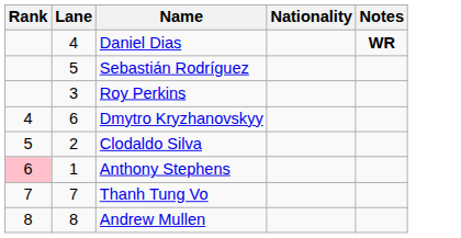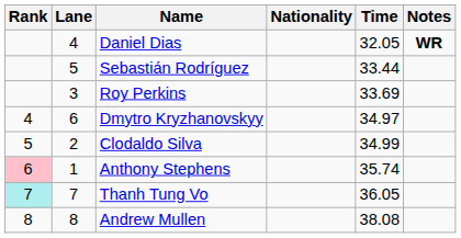 <table class="wikitable">
 <tr>
 <th>Rank</th>
 <th>Lane</th>
 <th>Name</th>
 <th>Nationality</th>
+<th>Time</th>
 <th>Notes</th>
 </tr>
 <tr>
 <td align=center></td>
 <td align=center>4</td>
 <td><a href='#'>Daniel Dias</a></td>
 <td></td>
+<td align=center>32.05</td>
 <td align=center><strong>WR</strong></td>
 </tr>
 <tr>
 <td align=center></td>
 <td align=center>5</td>
 <td><a href='#'>Sebastián Rodríguez</a></td>
 <td></td>
+<td align=center>33.44</td>
 <td align=center></td>
 </tr>
 <tr>
 <td align=center></td>
 <td align=center>3</td>
 <td><a href='#'>Roy Perkins</a></td>
 <td></td>
+<td align=center>33.69</td>
 <td align=center></td>
 </tr>
 <tr>
 <td align=center>4</td>
 <td align=center>6</td>
 <td><a href='#'>Dmytro Kryzhanovskyy</a></td>
 <td></td>
+<td align=center>34.97</td>
 <td align=center></td>
 </tr>
 <tr>
 <td align=center>5</td>
 <td align=center>2</td>
 <td><a href='#'>Clodaldo Silva</a></td>
 <td></td>
+<td align=center>34.99</td>
 <td align=center></td>
 </tr>
 <tr>
 <td align=center style="background: pink;">6</td>
 <td align=center>1</td>
 <td><a href='#'>Anthony Stephens</a></td>
 <td></td>
+<td align=center>35.74</td>
 <td align=center></td>
 </tr>
 <tr>
-<td align=center>7</td>
+<td align=center style="background: paleturquoise;">7</td>
 <td align=center>7</td>
 <td><a href='#'>Thanh Tung Vo</a></td>
 <td></td>
+<td align=center>36.05</td>
 <td align=center></td>
 </tr>
 <tr>
 <td align=center>8</td>
 <td align=center>8</td>
 <td><a href='#'>Andrew Mullen</a></td>
 <td></td>
+<td align=center>38.08</td>
 <td align=center></td>
 </tr>
 </table>
